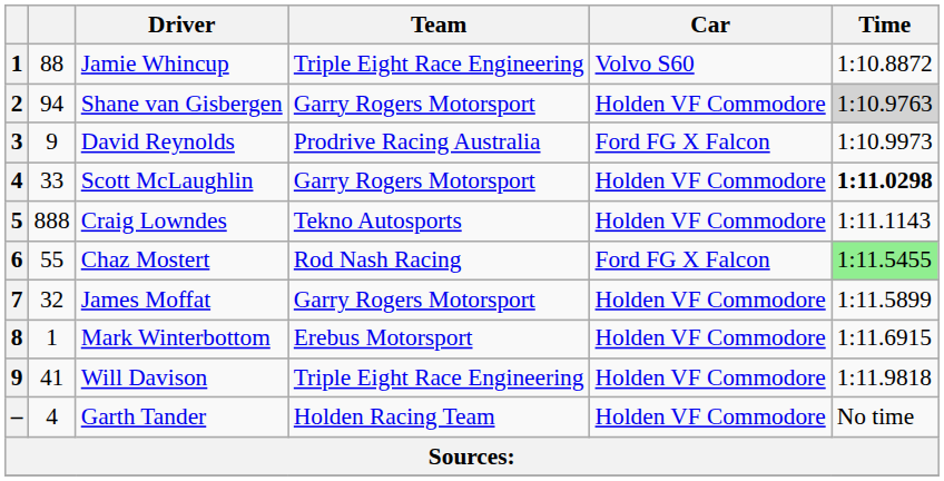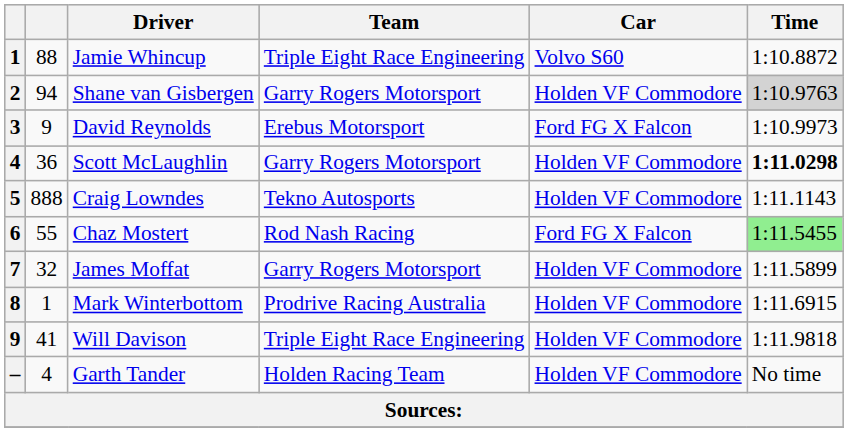 <table class="wikitable" style="font-size: 85%">
 <tr>
 <th></th>
 <th></th>
 <th>Driver</th>
 <th>Team</th>
 <th>Car</th>
 <th>Time</th>
 </tr>
 <tr>
 <th>1</th>
 <td align="center">88</td>
 <td> <a href='#'>Jamie Whincup</a></td>
 <td><a href='#'>Triple Eight Race Engineering</a></td>
 <td><a href='#'>Volvo S60</a></td>
 <td>1:10.8872</td>
 </tr>
 <tr>
 <th>2</th>
 <td align="center">94</td>
 <td> <a href='#'>Shane van Gisbergen</a></td>
 <td><a href='#'>Garry Rogers Motorsport</a></td>
 <td><a href='#'>Holden VF Commodore</a></td>
 <td style="background: lightgrey;">1:10.9763</td>
 </tr>
 <tr>
 <th>3</th>
 <td align="center">9</td>
 <td> <a href='#'>David Reynolds</a></td>
-<td><a href='#'>Prodrive Racing Australia</a></td>
+<td><a href='#'>Erebus Motorsport</a></td>
 <td><a href='#'>Ford FG X Falcon</a></td>
 <td>1:10.9973</td>
 </tr>
 <tr>
 <th>4</th>
-<td align="center">33</td>
+<td align="center">36</td>
 <td> <a href='#'>Scott McLaughlin</a></td>
 <td><a href='#'>Garry Rogers Motorsport</a></td>
 <td><a href='#'>Holden VF Commodore</a></td>
 <td><strong>1:11.0298</strong></td>
 </tr>
 <tr>
 <th>5</th>
 <td align="center">888</td>
 <td> <a href='#'>Craig Lowndes</a></td>
 <td><a href='#'>Tekno Autosports</a></td>
 <td><a href='#'>Holden VF Commodore</a></td>
 <td>1:11.1143</td>
 </tr>
 <tr>
 <th>6</th>
 <td align="center">55</td>
 <td> <a href='#'>Chaz Mostert</a></td>
 <td><a href='#'>Rod Nash Racing</a></td>
 <td><a href='#'>Ford FG X Falcon</a></td>
 <td style="background: lightgreen;">1:11.5455</td>
 </tr>
 <tr>
 <th>7</th>
 <td align="center">32</td>
 <td> <a href='#'>James Moffat</a></td>
 <td><a href='#'>Garry Rogers Motorsport</a></td>
 <td><a href='#'>Holden VF Commodore</a></td>
 <td>1:11.5899</td>
 </tr>
 <tr>
 <th>8</th>
 <td align="center">1</td>
 <td> <a href='#'>Mark Winterbottom</a></td>
-<td><a href='#'>Erebus Motorsport</a></td>
+<td><a href='#'>Prodrive Racing Australia</a></td>
 <td><a href='#'>Holden VF Commodore</a></td>
 <td>1:11.6915</td>
 </tr>
 <tr>
 <th>9</th>
 <td align="center">41</td>
 <td> <a href='#'>Will Davison</a></td>
 <td><a href='#'>Triple Eight Race Engineering</a></td>
 <td><a href='#'>Holden VF Commodore</a></td>
 <td>1:11.9818</td>
 </tr>
 <tr>
 <th>–</th>
 <td align="center">4</td>
 <td> <a href='#'>Garth Tander</a></td>
 <td><a href='#'>Holden Racing Team</a></td>
 <td><a href='#'>Holden VF Commodore</a></td>
 <td>No time</td>
 </tr>
 <tr>
 <th colspan="6">Sources:</th>
 </tr>
 <tr>
 </tr>
 </table>
